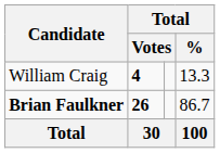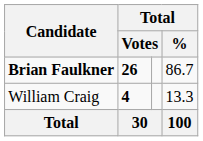 <table class="wikitable" style="font-size:95%;">
 <tr>
 <th rowspan="2">Candidate</th>
 <th colspan="3">Total</th>
 </tr>
 <tr>
 <th colspan="2">Votes</th>
 <th>%</th>
 </tr>
 <tr>
+<td><strong>Brian Faulkner</strong> </td>
+<td><strong>26</strong></td>
+<td align="center"></td>
+<td>86.7</td>
+</tr>
+<tr>
 <td>William Craig</td>
 <td><strong>4</strong></td>
 <td align="center"></td>
 <td>13.3</td>
-</tr>
-<tr>
-<td><strong>Brian Faulkner</strong> </td>
-<td><strong>26</strong></td>
-<td align="center"></td>
-<td>86.7</td>
 </tr>
 <tr>
 <th>Total</th>
 <th colspan="2">30</th>
 <th>100</th>
 </tr>
 </table>
